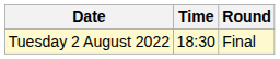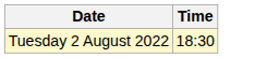 <table class="wikitable">
 <tr>
 <th>Date</th>
 <th>Time</th>
-<th>Round</th>
 </tr>
 <tr>
 <td style=background:lemonchiffon>Tuesday 2 August 2022</td>
 <td style="background:lemonchiffon">18:30</td>
-<td style="background:lemonchiffon">Final</td>
 </tr>
 </table>
